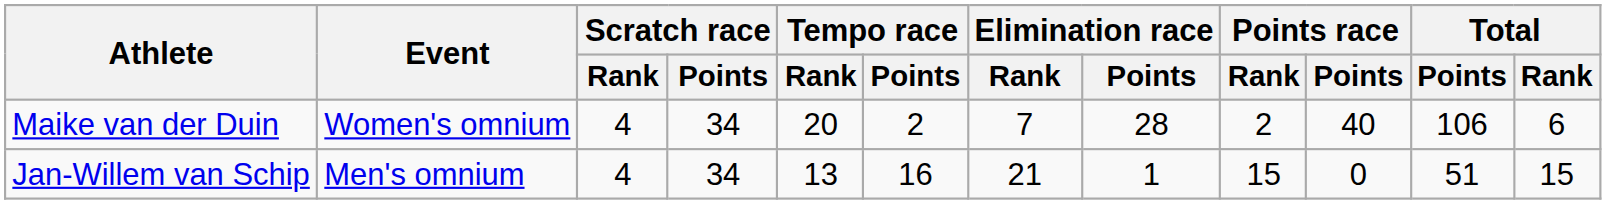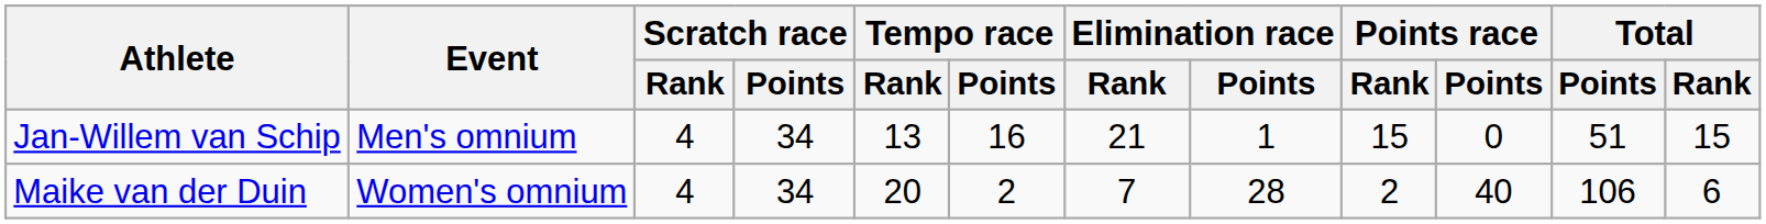 <table class=wikitable style=font-size:90%;text-align:center>
 <tr>
 <th rowspan=2>Athlete</th>
 <th rowspan=2>Event</th>
 <th colspan=2>Scratch race</th>
 <th colspan=2>Tempo race</th>
 <th colspan=2>Elimination race</th>
 <th colspan=2>Points race</th>
 <th colspan=2>Total</th>
 </tr>
 <tr style=font-size:95%>
 <th>Rank</th>
 <th>Points</th>
 <th>Rank</th>
 <th>Points</th>
 <th>Rank</th>
 <th>Points</th>
 <th>Rank</th>
 <th>Points</th>
 <th>Points</th>
 <th>Rank</th>
 </tr>
 <tr>
+<td align=left><a href='#'>Jan-Willem van Schip</a></td>
+<td align=left><a href='#'>Men's omnium</a></td>
+<td>4</td>
+<td>34</td>
+<td>13</td>
+<td>16</td>
+<td>21</td>
+<td>1</td>
+<td>15</td>
+<td>0</td>
+<td>51</td>
+<td>15</td>
+</tr>
+<tr>
 <td align=left><a href='#'>Maike van der Duin</a></td>
 <td align=left><a href='#'>Women's omnium</a></td>
 <td>4</td>
 <td>34</td>
 <td>20</td>
 <td>2</td>
 <td>7</td>
 <td>28</td>
 <td>2</td>
 <td>40</td>
 <td>106</td>
 <td>6</td>
 </tr>
-<tr>
-<td align=left><a href='#'>Jan-Willem van Schip</a></td>
-<td align=left><a href='#'>Men's omnium</a></td>
-<td>4</td>
-<td>34</td>
-<td>13</td>
-<td>16</td>
-<td>21</td>
-<td>1</td>
-<td>15</td>
-<td>0</td>
-<td>51</td>
-<td>15</td>
-</tr>
 </table>
